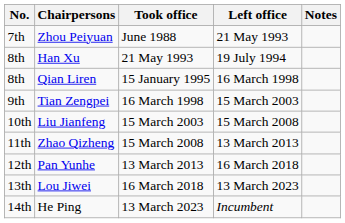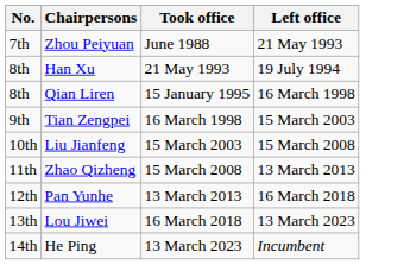 <table class="wikitable">
 <tr>
 <th>No.</th>
 <th>Chairpersons</th>
 <th>Took office</th>
 <th>Left office</th>
-<th>Notes</th>
 </tr>
 <tr>
 <td>7th</td>
 <td><a href='#'>Zhou Peiyuan</a></td>
 <td>June 1988</td>
 <td>21 May 1993</td>
-<td></td>
 </tr>
 <tr>
 <td>8th</td>
 <td><a href='#'>Han Xu</a></td>
 <td>21 May 1993</td>
 <td>19 July 1994</td>
-<td></td>
 </tr>
 <tr>
 <td>8th</td>
 <td><a href='#'>Qian Liren</a></td>
 <td>15 January 1995</td>
 <td>16 March 1998</td>
-<td></td>
 </tr>
 <tr>
 <td>9th</td>
 <td><a href='#'>Tian Zengpei</a></td>
 <td>16 March 1998</td>
 <td>15 March 2003</td>
-<td></td>
 </tr>
 <tr>
 <td>10th</td>
 <td><a href='#'>Liu Jianfeng</a></td>
 <td>15 March 2003</td>
 <td>15 March 2008</td>
-<td></td>
 </tr>
 <tr>
 <td>11th</td>
 <td><a href='#'>Zhao Qizheng</a></td>
 <td>15 March 2008</td>
 <td>13 March 2013</td>
-<td></td>
 </tr>
 <tr>
 <td>12th</td>
 <td><a href='#'>Pan Yunhe</a></td>
 <td>13 March 2013</td>
 <td>16 March 2018</td>
-<td></td>
 </tr>
 <tr>
 <td>13th</td>
 <td><a href='#'>Lou Jiwei</a></td>
 <td>16 March 2018</td>
 <td>13 March 2023</td>
-<td></td>
 </tr>
 <tr>
 <td>14th</td>
 <td>He Ping</td>
 <td>13 March 2023</td>
 <td><em>Incumbent</em></td>
-<td></td>
 </tr>
 </table>
